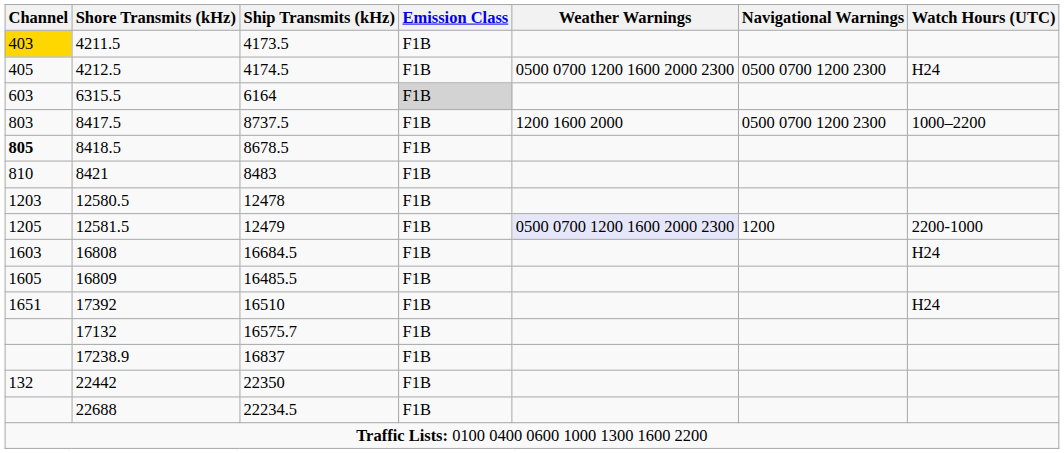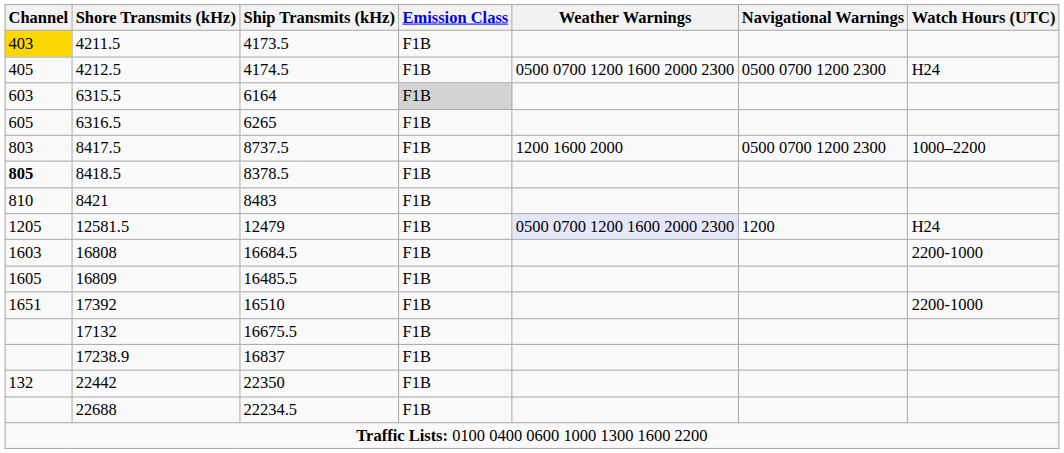 <table class="wikitable collapsible collapsed" style="border:#bbb; margin:.46em 0 0 .2em; margin:auto">
 <tr>
 <th>Channel</th>
 <th>Shore Transmits (kHz)</th>
 <th>Ship Transmits (kHz)</th>
 <th><a href='#'>Emission Class</a></th>
 <th>Weather Warnings</th>
 <th>Navigational Warnings</th>
 <th>Watch Hours (UTC)</th>
 </tr>
 <tr>
 <td style="background: gold;">403</td>
 <td>4211.5</td>
 <td>4173.5</td>
 <td>F1B</td>
 <td></td>
 <td></td>
 <td></td>
 </tr>
 <tr>
 <td>405</td>
 <td>4212.5</td>
 <td>4174.5</td>
 <td>F1B</td>
 <td>0500 0700 1200 1600 2000 2300</td>
 <td>0500 0700 1200 2300</td>
 <td>H24</td>
 </tr>
 <tr>
 <td>603</td>
 <td>6315.5</td>
 <td>6164</td>
 <td style="background: lightgrey;">F1B</td>
 <td></td>
 <td></td>
 <td></td>
 </tr>
 <tr>
+<td>605</td>
+<td>6316.5</td>
+<td>6265</td>
+<td>F1B</td>
+<td></td>
+<td></td>
+<td></td>
+</tr>
+<tr>
 <td>803</td>
 <td>8417.5</td>
 <td>8737.5</td>
 <td>F1B</td>
 <td>1200 1600 2000</td>
 <td>0500 0700 1200 2300</td>
 <td>1000–2200</td>
 </tr>
 <tr>
 <td><strong>805</strong></td>
 <td>8418.5</td>
-<td>8678.5</td>
+<td>8378.5</td>
 <td>F1B</td>
 <td></td>
 <td></td>
 <td></td>
 </tr>
 <tr>
 <td>810</td>
 <td>8421</td>
 <td>8483</td>
 <td>F1B</td>
 <td></td>
 <td></td>
 <td></td>
 </tr>
 <tr>
-<td>1203</td>
-<td>12580.5</td>
-<td>12478</td>
-<td>F1B</td>
-<td></td>
-<td></td>
-<td></td>
-</tr>
-<tr>
 <td>1205</td>
 <td>12581.5</td>
 <td>12479</td>
 <td>F1B</td>
 <td style="background: lavender;">0500 0700 1200 1600 2000 2300</td>
 <td>1200</td>
-<td>2200-1000</td>
+<td>H24</td>
 </tr>
 <tr>
 <td>1603</td>
 <td>16808</td>
 <td>16684.5</td>
 <td>F1B</td>
 <td></td>
 <td></td>
-<td>H24</td>
+<td>2200-1000</td>
 </tr>
 <tr>
 <td>1605</td>
 <td>16809</td>
 <td>16485.5</td>
 <td>F1B</td>
 <td></td>
 <td></td>
 <td></td>
 </tr>
 <tr>
 <td>1651</td>
 <td>17392</td>
 <td>16510</td>
 <td>F1B</td>
 <td></td>
 <td></td>
-<td>H24</td>
+<td>2200-1000</td>
 </tr>
 <tr>
 <td></td>
 <td>17132</td>
-<td>16575.7</td>
+<td>16675.5</td>
 <td>F1B</td>
 <td></td>
 <td></td>
 <td></td>
 </tr>
 <tr>
 <td></td>
 <td>17238.9</td>
 <td>16837</td>
 <td>F1B</td>
 <td></td>
 <td></td>
 <td></td>
 </tr>
 <tr>
 <td>132</td>
 <td>22442</td>
 <td>22350</td>
 <td>F1B</td>
 <td></td>
 <td></td>
 <td></td>
 </tr>
 <tr>
 <td></td>
 <td>22688</td>
 <td>22234.5</td>
 <td>F1B</td>
 <td></td>
 <td></td>
 <td></td>
 </tr>
 <tr>
 <td colspan="7" style="text-align: center;"><strong>Traffic Lists:</strong> 0100 0400 0600 1000 1300 1600 2200</td>
 </tr>
 </table>
